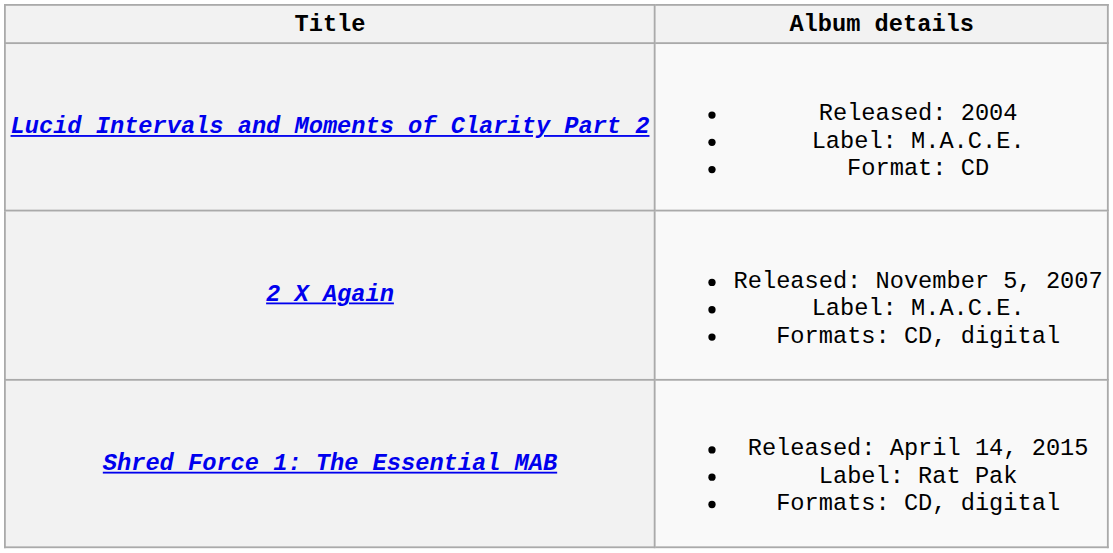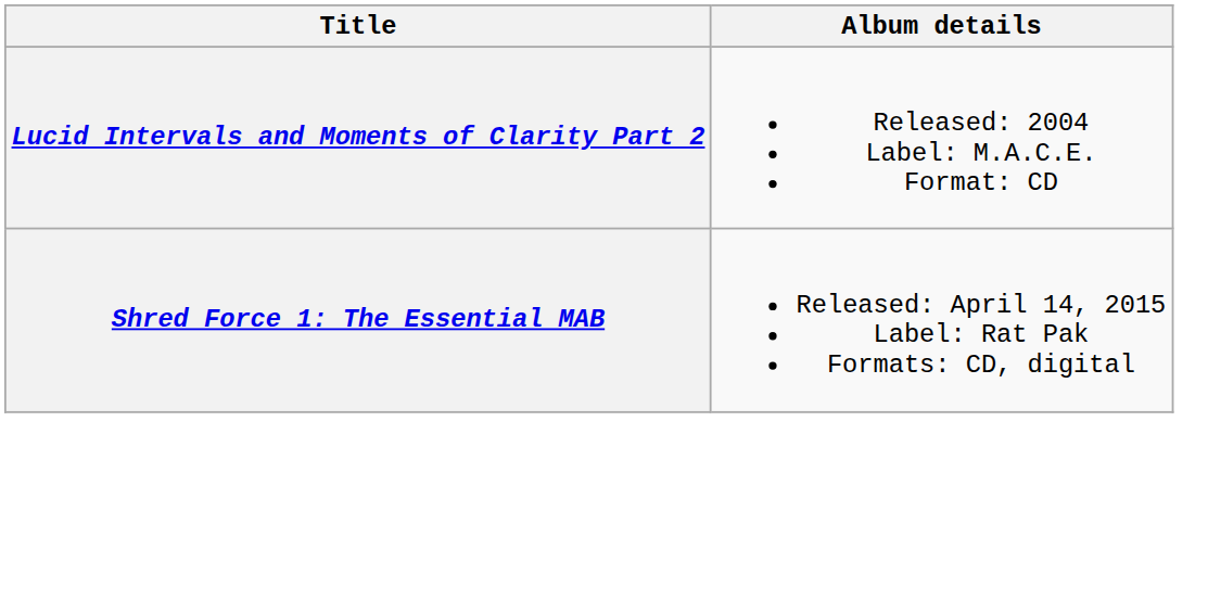 <table class="wikitable plainrowheaders" style="text-align:center;">
 <tr>
 <th scope="col">Title</th>
 <th scope="col">Album details</th>
 </tr>
 <tr>
 <th scope="row"><em><a href='#'>Lucid Intervals and Moments of Clarity Part 2</a></em></th>
 <td><br><ul><li>Released: 2004</li><li>Label: M.A.C.E.</li><li>Format: CD</li></ul></td>
 </tr>
 <tr>
-<th scope="row"><em><a href='#'>2 X Again</a></em></th>
-<td><br><ul><li>Released: November 5, 2007</li><li>Label: M.A.C.E.</li><li>Formats: CD, digital</li></ul></td>
-</tr>
-<tr>
 <th scope="row"><em><a href='#'>Shred Force 1: The Essential MAB</a></em></th>
 <td><br><ul><li>Released: April 14, 2015</li><li>Label: Rat Pak</li><li>Formats: CD, digital</li></ul></td>
 </tr>
 </table>
